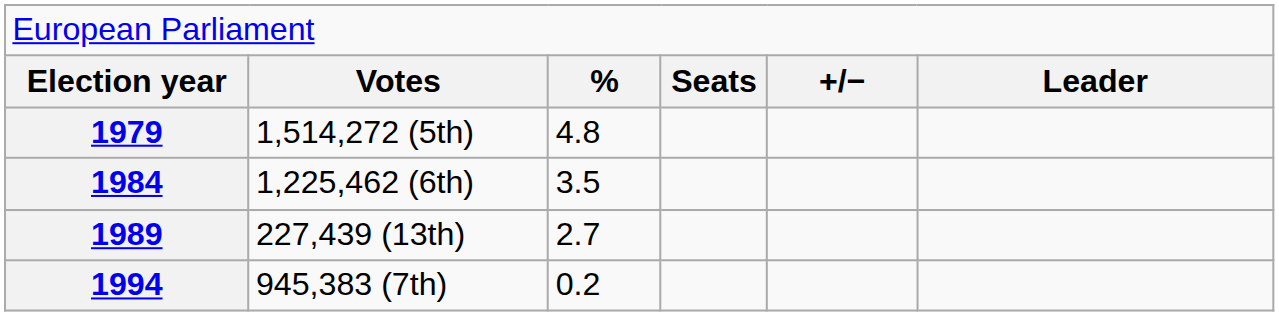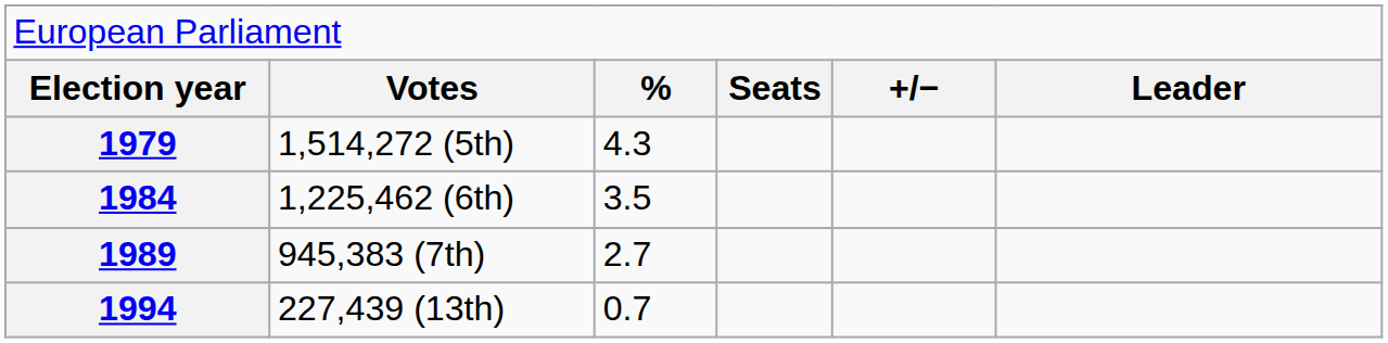 <table class=wikitable style="width:50%; border:1px #AAAAFF solid">
 <tr>
 <td colspan=6><a href='#'>European Parliament</a></td>
 </tr>
 <tr>
 <th width=13%>Election year</th>
 <th width=16%>Votes</th>
 <th width=6%>%</th>
 <th width=1%>Seats</th>
 <th width=8%>+/−</th>
 <th width=19%>Leader</th>
 </tr>
 <tr>
 <th><a href='#'>1979</a></th>
 <td>1,514,272 (5th)</td>
-<td>4.8</td>
+<td>4.3</td>
 <td></td>
 <td></td>
 <td></td>
 </tr>
 <tr>
 <th><a href='#'>1984</a></th>
 <td>1,225,462 (6th)</td>
 <td>3.5</td>
 <td></td>
 <td></td>
 <td></td>
 </tr>
 <tr>
 <th><a href='#'>1989</a></th>
-<td>227,439 (13th)</td>
+<td>945,383 (7th)</td>
 <td>2.7</td>
 <td></td>
 <td></td>
 <td></td>
 </tr>
 <tr>
 <th><a href='#'>1994</a></th>
-<td>945,383 (7th)</td>
-<td>0.2</td>
+<td>227,439 (13th)</td>
+<td>0.7</td>
 <td></td>
 <td></td>
 <td></td>
 </tr>
 </table>
